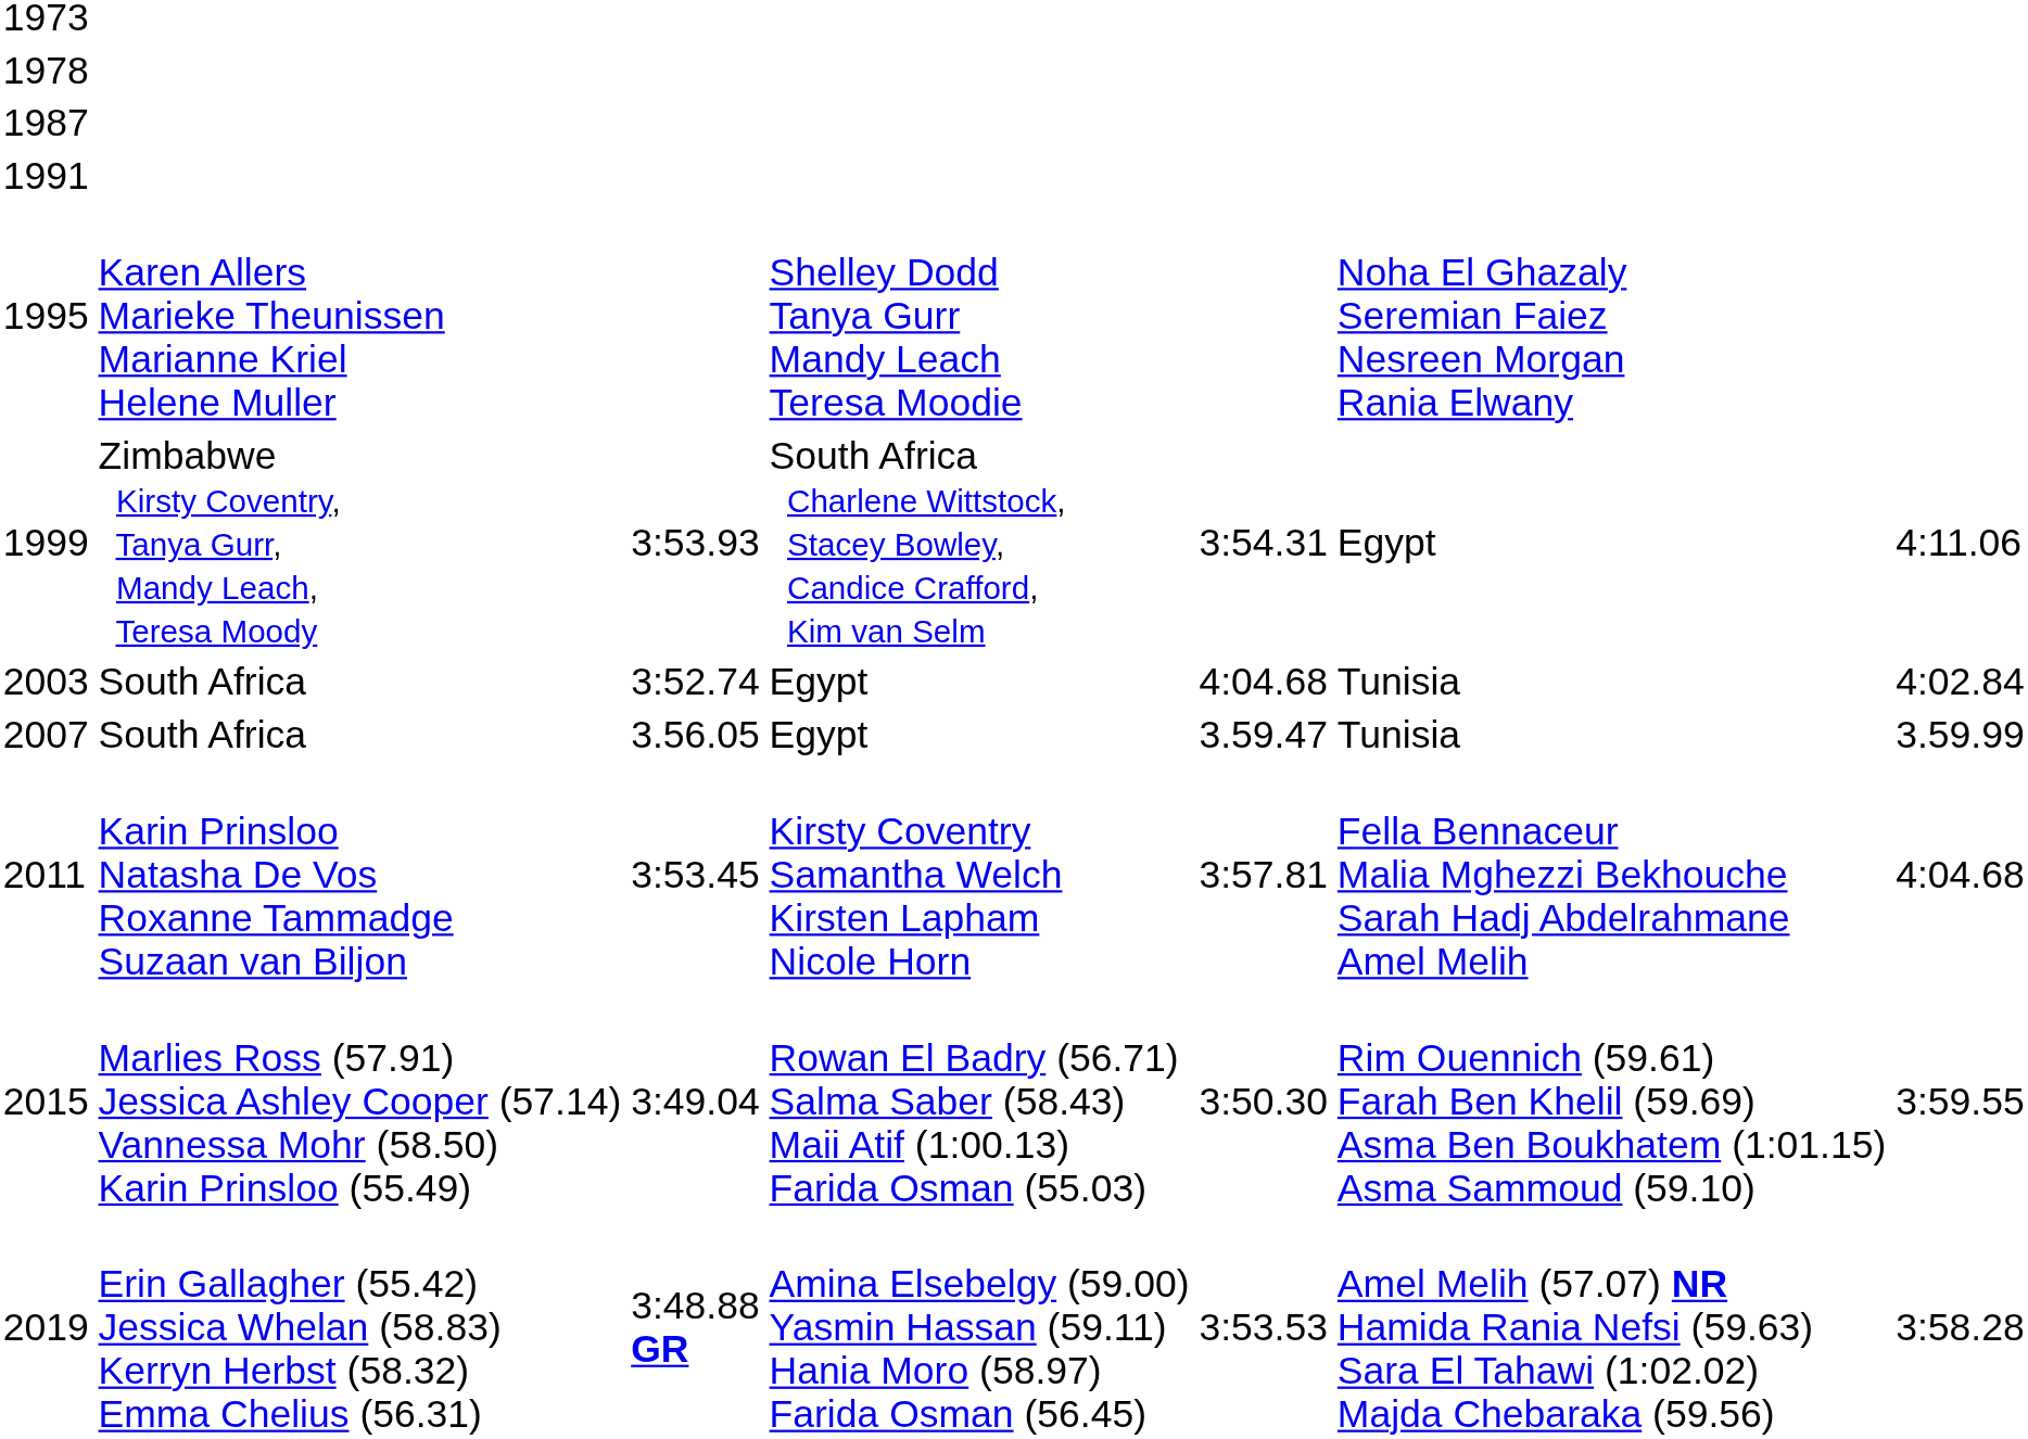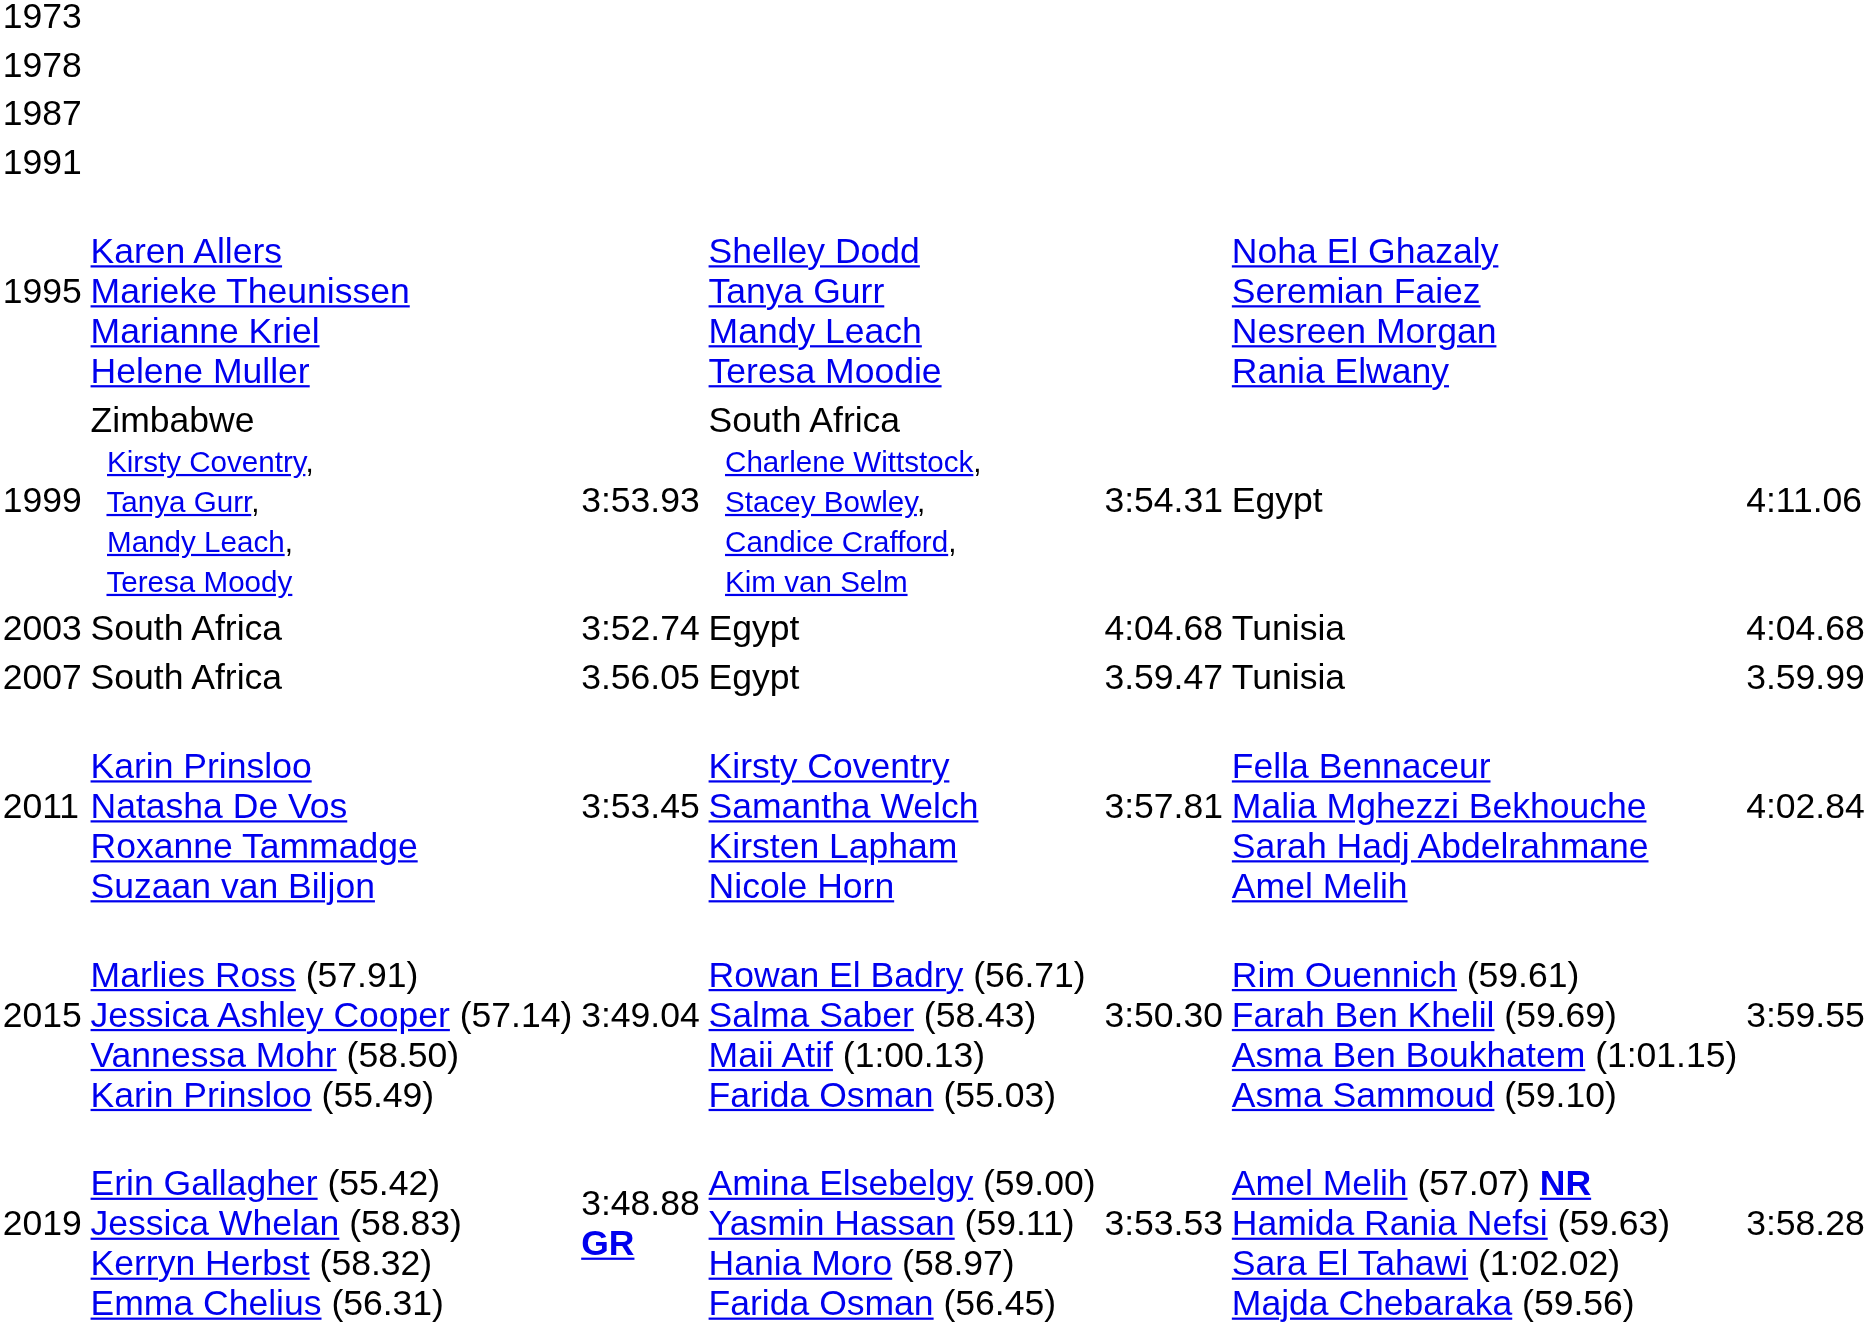 <table>
 <tr>
 <td>1973</td>
 <td valign="top"></td>
 <td></td>
 <td valign="top"></td>
 <td></td>
 <td valign="top"></td>
 <td></td>
 </tr>
 <tr>
 <td>1978</td>
 <td valign="top"></td>
 <td></td>
 <td valign="top"></td>
 <td></td>
 <td valign="top"></td>
 <td></td>
 </tr>
 <tr>
 <td>1987</td>
 <td valign="top"></td>
 <td></td>
 <td valign="top"></td>
 <td></td>
 <td valign="top"></td>
 <td></td>
 </tr>
 <tr>
 <td>1991</td>
 <td valign="top"></td>
 <td></td>
 <td valign="top"></td>
 <td></td>
 <td valign="top"></td>
 <td></td>
 </tr>
 <tr>
 <td>1995</td>
 <td valign="top"> <br> <a href='#'>Karen Allers</a>  <br> <a href='#'>Marieke Theunissen</a> <br> <a href='#'>Marianne Kriel</a>  <br> <a href='#'>Helene Muller</a></td>
 <td></td>
 <td valign="top"> <br> <a href='#'>Shelley Dodd</a>  <br> <a href='#'>Tanya Gurr</a>  <br> <a href='#'>Mandy Leach</a>  <br> <a href='#'>Teresa Moodie</a></td>
 <td></td>
 <td valign="top"> <br> <a href='#'>Noha El Ghazaly</a>  <br> <a href='#'>Seremian Faiez</a>  <br> <a href='#'>Nesreen Morgan</a>  <br> <a href='#'>Rania Elwany</a></td>
 <td></td>
 </tr>
 <tr>
 <td>1999</td>
 <td> Zimbabwe <small><br>  <a href='#'>Kirsty Coventry</a>, <br>  <a href='#'>Tanya Gurr</a>, <br>  <a href='#'>Mandy Leach</a>, <br>  <a href='#'>Teresa Moody</a> </small></td>
 <td>3:53.93</td>
 <td> South Africa <small><br>  <a href='#'>Charlene Wittstock</a>, <br>  <a href='#'>Stacey Bowley</a>, <br>  <a href='#'>Candice Crafford</a>, <br>  <a href='#'>Kim van Selm</a> </small></td>
 <td>3:54.31</td>
 <td> Egypt</td>
 <td>4:11.06</td>
 </tr>
 <tr>
 <td>2003</td>
 <td> South Africa</td>
 <td>3:52.74</td>
 <td> Egypt</td>
 <td>4:04.68</td>
 <td> Tunisia</td>
-<td>4:02.84</td>
+<td>4:04.68</td>
 </tr>
 <tr>
 <td>2007</td>
 <td> South Africa</td>
 <td>3.56.05</td>
 <td> Egypt</td>
 <td>3.59.47</td>
 <td> Tunisia</td>
 <td>3.59.99</td>
 </tr>
 <tr>
 <td>2011</td>
 <td><br><a href='#'>Karin Prinsloo</a><br><a href='#'>Natasha De Vos</a> <br><a href='#'>Roxanne Tammadge</a><br><a href='#'>Suzaan van Biljon</a></td>
 <td>3:53.45</td>
 <td><br><a href='#'>Kirsty Coventry</a><br><a href='#'>Samantha Welch</a> <br><a href='#'>Kirsten Lapham</a><br><a href='#'>Nicole Horn</a></td>
 <td>3:57.81</td>
 <td><br><a href='#'>Fella Bennaceur</a><br><a href='#'>Malia Mghezzi Bekhouche</a> <br><a href='#'>Sarah Hadj Abdelrahmane</a><br><a href='#'>Amel Melih</a></td>
-<td>4:04.68</td>
+<td>4:02.84</td>
 </tr>
 <tr>
 <td>2015</td>
 <td><br><a href='#'>Marlies Ross</a> (57.91)<br><a href='#'>Jessica Ashley Cooper</a> (57.14)<br><a href='#'>Vannessa Mohr</a> (58.50)<br><a href='#'>Karin Prinsloo</a> (55.49)</td>
 <td>3:49.04</td>
 <td><br><a href='#'>Rowan El Badry</a> (56.71)<br><a href='#'>Salma Saber</a> (58.43)<br><a href='#'>Maii Atif</a> (1:00.13)<br><a href='#'>Farida Osman</a> (55.03)</td>
 <td>3:50.30</td>
 <td><br><a href='#'>Rim Ouennich</a> (59.61)<br><a href='#'>Farah Ben Khelil</a> (59.69)<br><a href='#'>Asma Ben Boukhatem</a> (1:01.15)<br><a href='#'>Asma Sammoud</a> (59.10)</td>
 <td>3:59.55</td>
 </tr>
 <tr>
 <td>2019</td>
 <td><br><a href='#'>Erin Gallagher</a> (55.42)<br><a href='#'>Jessica Whelan</a> (58.83)<br><a href='#'>Kerryn Herbst</a> (58.32)<br><a href='#'>Emma Chelius</a> (56.31)</td>
 <td>3:48.88<br><strong><a href='#'>GR</a></strong></td>
 <td><br><a href='#'>Amina Elsebelgy</a> (59.00)<br><a href='#'>Yasmin Hassan</a> (59.11)<br><a href='#'>Hania Moro</a> (58.97)<br><a href='#'>Farida Osman</a> (56.45)</td>
 <td>3:53.53</td>
 <td><br><a href='#'>Amel Melih</a> (57.07) <strong><a href='#'>NR</a></strong><br><a href='#'>Hamida Rania Nefsi</a> (59.63)<br><a href='#'>Sara El Tahawi</a> (1:02.02)<br><a href='#'>Majda Chebaraka</a> (59.56)</td>
 <td>3:58.28</td>
 </tr>
 </table>
